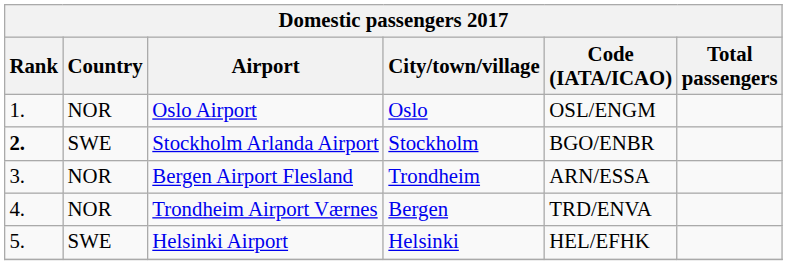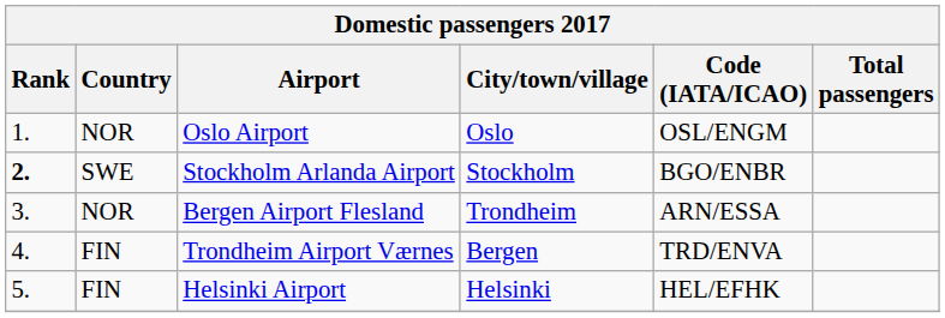 <table class="wikitable sortable">
 <tr>
 <th colspan=99>Domestic passengers 2017</th>
 </tr>
 <tr>
 <th>Rank</th>
 <th>Country</th>
 <th>Airport</th>
 <th>City/town/village</th>
 <th>Code<br>(IATA/ICAO)</th>
 <th>Total<br>passengers</th>
 </tr>
 <tr>
 <td>1.</td>
 <td>NOR</td>
 <td><a href='#'>Oslo Airport</a></td>
 <td><a href='#'>Oslo</a></td>
 <td>OSL/ENGM</td>
 <td></td>
 </tr>
 <tr>
 <td><strong>2.</strong></td>
 <td>SWE</td>
 <td><a href='#'>Stockholm Arlanda Airport</a></td>
 <td><a href='#'>Stockholm</a></td>
 <td>BGO/ENBR</td>
 <td></td>
 </tr>
 <tr>
 <td>3.</td>
 <td>NOR</td>
 <td><a href='#'>Bergen Airport Flesland</a></td>
 <td><a href='#'>Trondheim</a></td>
 <td>ARN/ESSA</td>
 <td></td>
 </tr>
 <tr>
 <td>4.</td>
-<td>NOR</td>
+<td>FIN</td>
 <td><a href='#'>Trondheim Airport Værnes</a></td>
 <td><a href='#'>Bergen</a></td>
 <td>TRD/ENVA</td>
 <td></td>
 </tr>
 <tr>
 <td>5.</td>
-<td>SWE</td>
+<td>FIN</td>
 <td><a href='#'>Helsinki Airport</a></td>
 <td><a href='#'>Helsinki</a></td>
 <td>HEL/EFHK</td>
 <td></td>
 </tr>
 <tr>
 </tr>
 </table>
